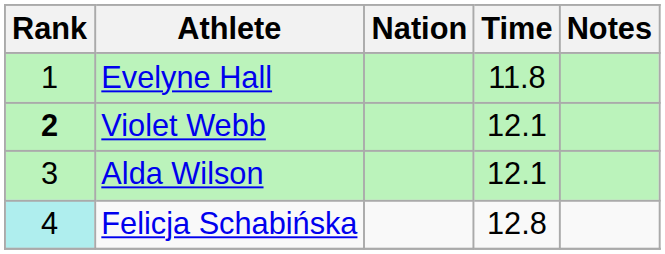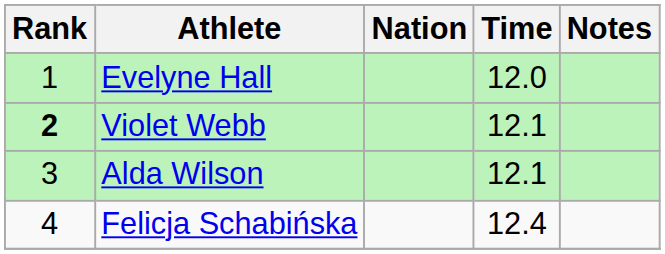 <table class="wikitable sortable" style="text-align:center">
 <tr>
 <th>Rank</th>
 <th>Athlete</th>
 <th>Nation</th>
 <th>Time</th>
 <th>Notes</th>
 </tr>
 <tr bgcolor=bbf3bb>
 <td>1</td>
 <td align=left><a href='#'>Evelyne Hall</a></td>
 <td align=left></td>
-<td>11.8</td>
+<td>12.0</td>
 <td></td>
 </tr>
 <tr bgcolor=bbf3bb>
 <td><strong>2</strong></td>
 <td align=left><a href='#'>Violet Webb</a></td>
 <td align=left></td>
 <td>12.1</td>
 <td></td>
 </tr>
 <tr bgcolor=bbf3bb>
 <td>3</td>
 <td align=left><a href='#'>Alda Wilson</a></td>
 <td align=left></td>
 <td>12.1</td>
 <td></td>
 </tr>
 <tr>
-<td style="background: paleturquoise;">4</td>
+<td>4</td>
 <td align=left><a href='#'>Felicja Schabińska</a></td>
 <td align=left></td>
-<td>12.8</td>
+<td>12.4</td>
 <td></td>
 </tr>
 <tr>
 </tr>
 </table>
